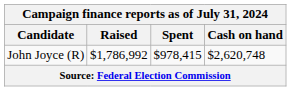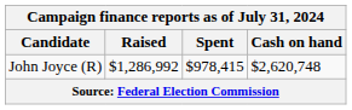 <table class="wikitable sortable">
 <tr>
 <th colspan=4>Campaign finance reports as of July 31, 2024</th>
 </tr>
 <tr style="text-align:center;">
 <th>Candidate</th>
 <th>Raised</th>
 <th>Spent</th>
 <th>Cash on hand</th>
 </tr>
 <tr>
 <td>John Joyce (R)</td>
-<td>$1,786,992</td>
+<td>$1,286,992</td>
 <td>$978,415</td>
 <td>$2,620,748</td>
 </tr>
 <tr>
 <th colspan="4"><small>Source: <a href='#'>Federal Election Commission</a></small></th>
 </tr>
 </table>
